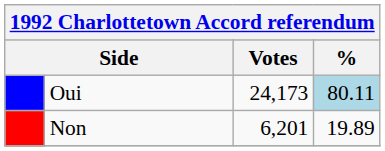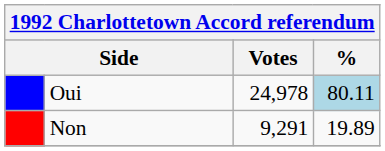 <table class="wikitable" style="font-size: 95%; clear:both">
 <tr style="background-color:#E9E9E9">
 <th colspan=4><a href='#'>1992 Charlottetown Accord referendum</a></th>
 </tr>
 <tr style="background-color:#E9E9E9">
 <th colspan=2 style="width: 130px">Side</th>
 <th style="width: 50px">Votes</th>
 <th style="width: 40px">%</th>
 </tr>
 <tr>
 <td bgcolor="blue"></td>
 <td>Oui</td>
-<td align="right">24,173</td>
+<td align="right">24,978</td>
 <td align="right" style="background: lightblue;">80.11</td>
 </tr>
 <tr>
 <td bgcolor="red"></td>
 <td>Non</td>
-<td align="right">6,201</td>
+<td align="right">9,291</td>
 <td align="right">19.89</td>
 </tr>
 <tr>
 </tr>
 </table>
